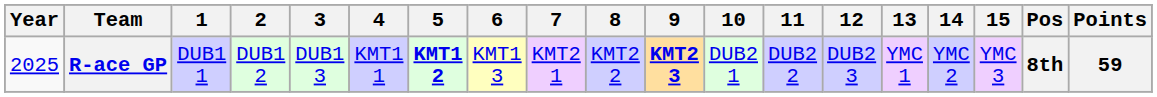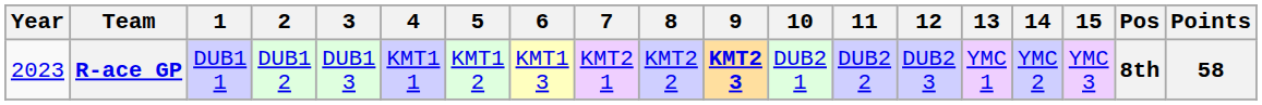 <table class="wikitable" style="text-align:center; font-size:85%">
 <tr>
 <th>Year</th>
 <th>Team</th>
 <th>1</th>
 <th>2</th>
 <th>3</th>
 <th>4</th>
 <th>5</th>
 <th>6</th>
 <th>7</th>
 <th>8</th>
 <th>9</th>
 <th>10</th>
 <th>11</th>
 <th>12</th>
 <th>13</th>
 <th>14</th>
 <th>15</th>
 <th>Pos</th>
 <th>Points</th>
 </tr>
 <tr>
-<td><a href='#'>2025</a></td>
+<td><a href='#'>2023</a></td>
 <th nowrap><a href='#'>R-ace GP</a></th>
 <td style="background:#cfcfff;"><a href='#'>DUB1<br>1</a><br></td>
 <td style="background:#DFFFDF;"><a href='#'>DUB1<br>2</a><br></td>
 <td style="background:#DFFFDF;"><a href='#'>DUB1<br>3</a><br></td>
 <td style="background:#cfcfff;"><a href='#'>KMT1<br>1</a><br></td>
-<td style="background:#DFFFDF;"><strong><a href='#'>KMT1<br>2</a><br></strong></td>
+<td style="background:#DFFFDF;"><a href='#'>KMT1<br>2</a><br></td>
 <td style="background:#ffffbf;"><a href='#'>KMT1<br>3</a><br></td>
 <td style="background:#efcfff;"><a href='#'>KMT2<br>1</a><br></td>
 <td style="background:#cfcfff;"><a href='#'>KMT2<br>2</a><br></td>
 <td style="background:#FFDF9F;"><strong><a href='#'>KMT2<br>3</a><br></strong></td>
 <td style="background:#DFFFDF;"><a href='#'>DUB2<br>1</a><br></td>
 <td style="background:#cfcfff;"><a href='#'>DUB2<br>2</a><br></td>
 <td style="background:#cfcfff;"><a href='#'>DUB2<br>3</a><br></td>
 <td style="background:#efcfff;"><a href='#'>YMC<br>1</a><br></td>
 <td style="background:#cfcfff;"><a href='#'>YMC<br>2</a><br></td>
 <td style="background:#efcfff;"><a href='#'>YMC<br>3</a><br></td>
 <th>8th</th>
-<th>59</th>
+<th>58</th>
 </tr>
 </table>
